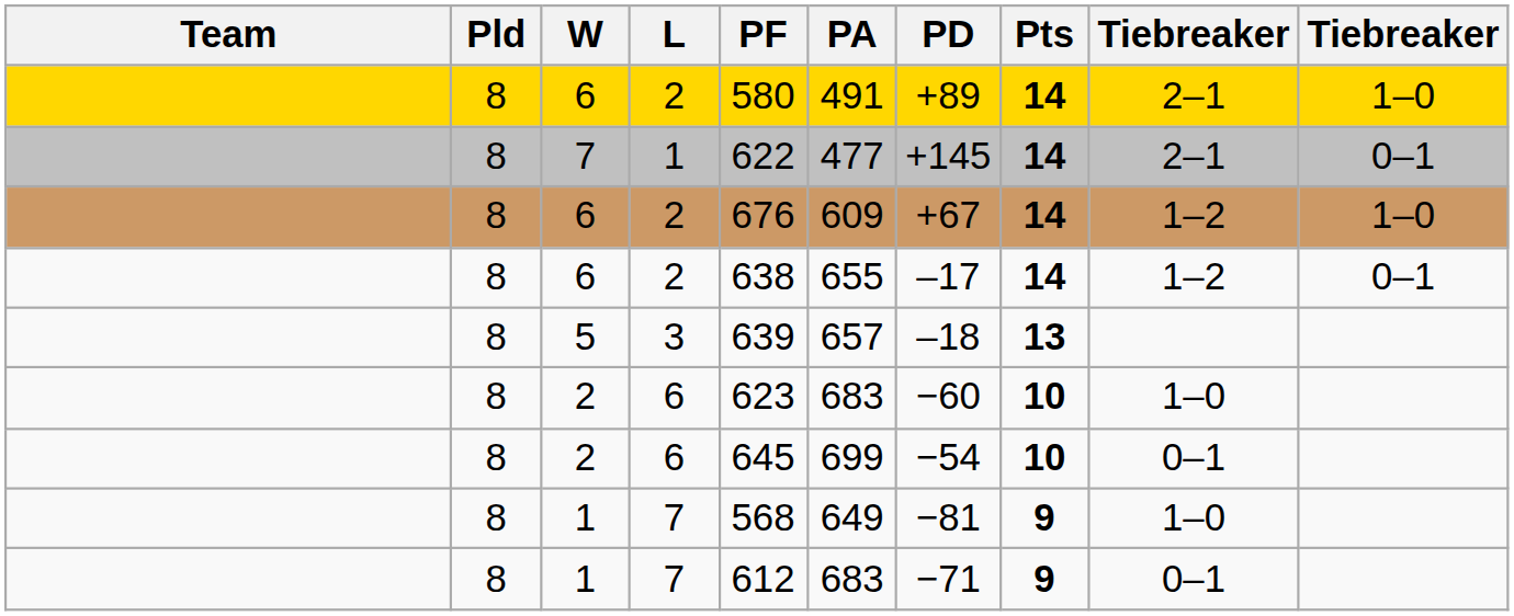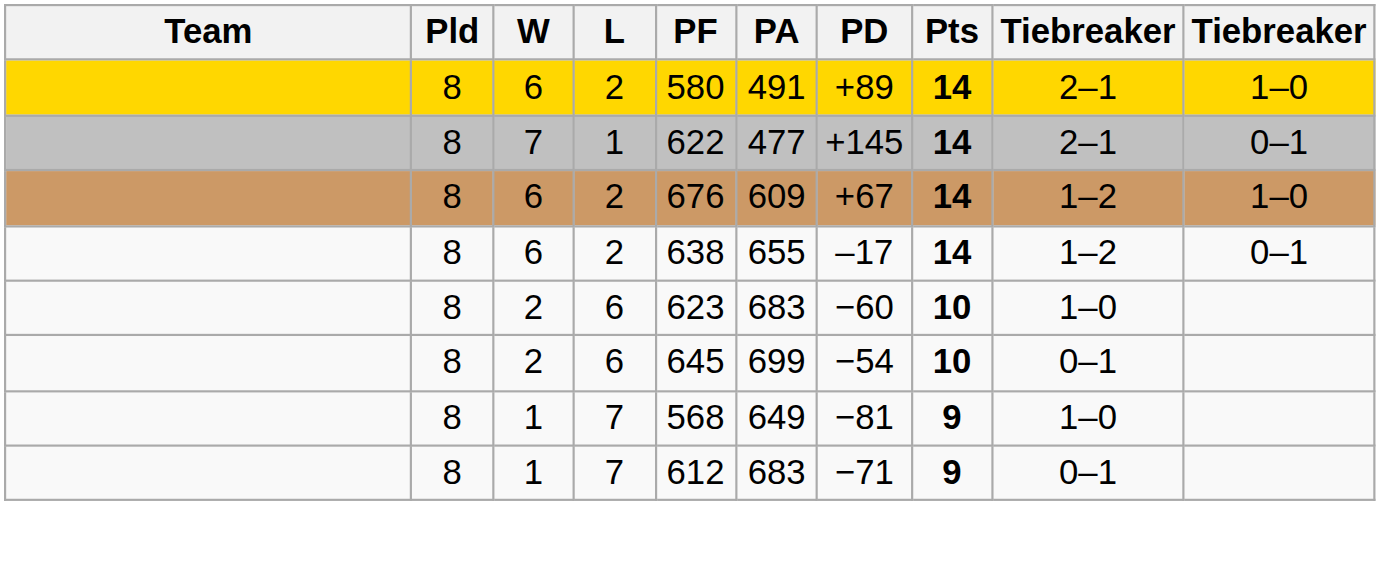 <table class="wikitable" style="text-align:center;">
 <tr>
 <th width=180>Team</th>
 <th width=30>Pld</th>
 <th width=30>W</th>
 <th width=30>L</th>
 <th width=30>PF</th>
 <th width=30>PA</th>
 <th width=30>PD</th>
 <th width=30>Pts</th>
 <th width=80>Tiebreaker</th>
 <th width=80>Tiebreaker</th>
 </tr>
 <tr bgcolor=gold>
 <td align="left"></td>
 <td>8</td>
 <td>6</td>
 <td>2</td>
 <td>580</td>
 <td>491</td>
 <td>+89</td>
 <td><strong>14</strong></td>
 <td>2–1</td>
 <td>1–0</td>
 </tr>
 <tr bgcolor=silver>
 <td align="left"></td>
 <td>8</td>
 <td>7</td>
 <td>1</td>
 <td>622</td>
 <td>477</td>
 <td>+145</td>
 <td><strong>14</strong></td>
 <td>2–1</td>
 <td>0–1</td>
 </tr>
 <tr bgcolor="#cc9966">
 <td align="left"></td>
 <td>8</td>
 <td>6</td>
 <td>2</td>
 <td>676</td>
 <td>609</td>
 <td>+67</td>
 <td><strong>14</strong></td>
 <td>1–2</td>
 <td>1–0</td>
 </tr>
 <tr>
 <td align="left"></td>
 <td>8</td>
 <td>6</td>
 <td>2</td>
 <td>638</td>
 <td>655</td>
 <td>–17</td>
 <td><strong>14</strong></td>
 <td>1–2</td>
 <td>0–1</td>
 </tr>
 <tr>
 <td align="left"></td>
 <td>8</td>
-<td>5</td>
-<td>3</td>
-<td>639</td>
-<td>657</td>
-<td>–18</td>
-<td><strong>13</strong></td>
-<td></td>
-<td></td>
-</tr>
-<tr>
-<td align="left"></td>
-<td>8</td>
 <td>2</td>
 <td>6</td>
 <td>623</td>
 <td>683</td>
 <td>−60</td>
 <td><strong>10</strong></td>
 <td>1–0</td>
 <td></td>
 </tr>
 <tr>
 <td align="left"></td>
 <td>8</td>
 <td>2</td>
 <td>6</td>
 <td>645</td>
 <td>699</td>
 <td>−54</td>
 <td><strong>10</strong></td>
 <td>0–1</td>
 <td></td>
 </tr>
 <tr>
 <td align="left"></td>
 <td>8</td>
 <td>1</td>
 <td>7</td>
 <td>568</td>
 <td>649</td>
 <td>−81</td>
 <td><strong>9</strong></td>
 <td>1–0</td>
 <td></td>
 </tr>
 <tr>
 <td align="left"></td>
 <td>8</td>
 <td>1</td>
 <td>7</td>
 <td>612</td>
 <td>683</td>
 <td>−71</td>
 <td><strong>9</strong></td>
 <td>0–1</td>
 <td></td>
 </tr>
 </table>
